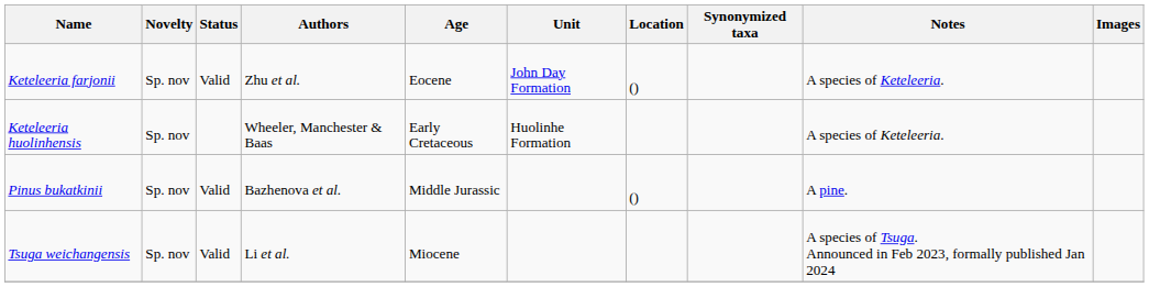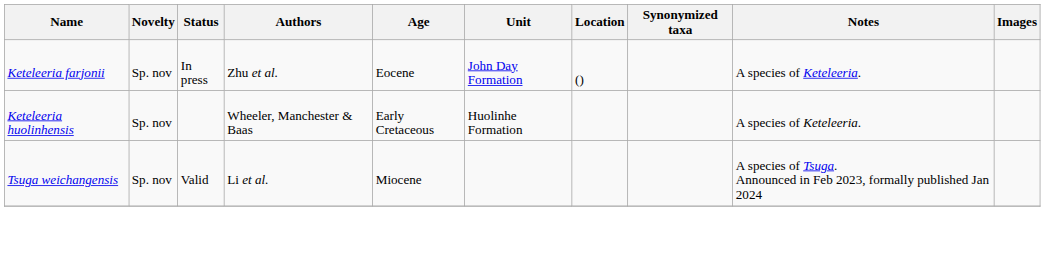 <table class="wikitable sortable" align="center" width="100%">
 <tr>
 <th>Name</th>
 <th>Novelty</th>
 <th>Status</th>
 <th>Authors</th>
 <th>Age</th>
 <th>Unit</th>
 <th>Location</th>
 <th>Synonymized taxa</th>
 <th>Notes</th>
 <th>Images</th>
 </tr>
 <tr>
 <td><br><em><a href='#'>Keteleeria farjonii</a></em></td>
 <td><br>Sp. nov</td>
-<td><br>Valid</td>
+<td><br>In press</td>
 <td><br>Zhu <em>et al.</em></td>
 <td><br>Eocene</td>
 <td><br><a href='#'>John Day Formation</a></td>
 <td><br><br>()</td>
 <td></td>
 <td><br>A species of <em><a href='#'>Keteleeria</a></em>.</td>
 <td></td>
 </tr>
 <tr>
 <td><br><em><a href='#'>Keteleeria huolinhensis</a></em></td>
 <td><br>Sp. nov</td>
 <td></td>
 <td><br>Wheeler, Manchester & Baas</td>
 <td><br>Early Cretaceous</td>
 <td><br>Huolinhe Formation</td>
 <td><br></td>
 <td></td>
 <td><br>A species of <em>Keteleeria</em>.</td>
 <td></td>
 </tr>
 <tr>
-<td><br><em><a href='#'>Pinus bukatkinii</a></em></td>
-<td><br>Sp. nov</td>
-<td><br>Valid</td>
-<td><br>Bazhenova <em>et al.</em></td>
-<td><br>Middle Jurassic</td>
-<td></td>
-<td><br><br>()</td>
-<td></td>
-<td><br>A <a href='#'>pine</a>.</td>
-<td></td>
-</tr>
-<tr>
 <td><br><em><a href='#'>Tsuga weichangensis</a></em></td>
 <td><br>Sp. nov</td>
 <td><br>Valid</td>
 <td><br>Li <em>et al.</em></td>
 <td><br>Miocene</td>
 <td></td>
 <td><br></td>
 <td></td>
 <td><br>A species of <em><a href='#'>Tsuga</a></em>.<br>Announced in Feb 2023, formally published Jan 2024</td>
 <td></td>
 </tr>
 <tr>
 </tr>
 </table>
